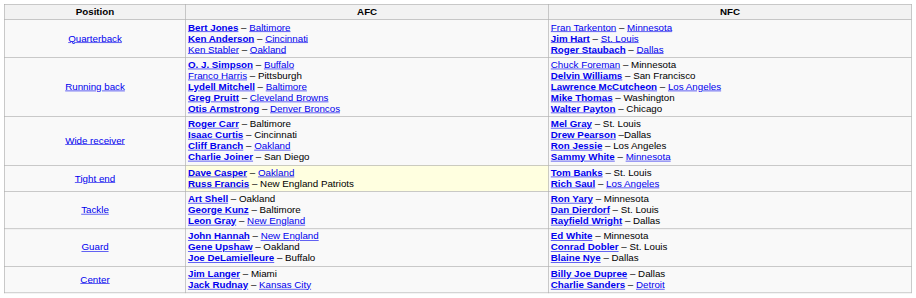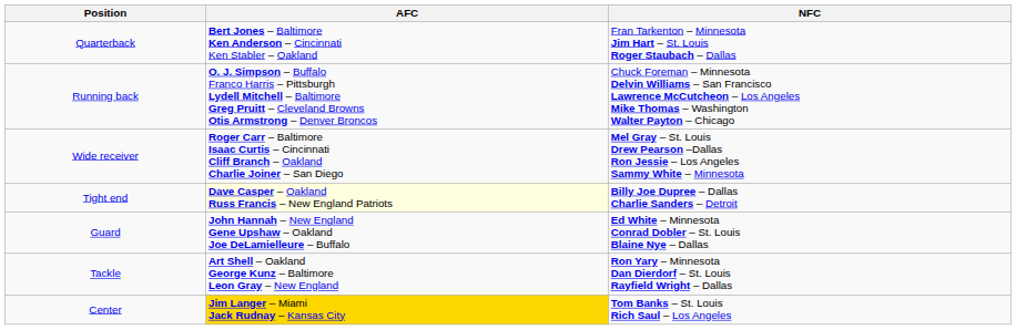 <table class="wikitable" width=75%>
 <tr>
 <th width=20%>Position</th>
 <th width=40%>AFC</th>
 <th width=40%>NFC</th>
 </tr>
 <tr>
 <td align=center><a href='#'>Quarterback</a></td>
 <td><strong><a href='#'>Bert Jones</a></strong> – <a href='#'>Baltimore</a><br><strong><a href='#'>Ken Anderson</a></strong> – <a href='#'>Cincinnati</a><br><a href='#'>Ken Stabler</a> – <a href='#'>Oakland</a></td>
 <td><a href='#'>Fran Tarkenton</a> – <a href='#'>Minnesota</a><br><strong><a href='#'>Jim Hart</a></strong> – <a href='#'>St. Louis</a> <br><strong><a href='#'>Roger Staubach</a></strong> – <a href='#'>Dallas</a><br></td>
 </tr>
 <tr>
 <td align=center><a href='#'>Running back</a></td>
 <td><strong><a href='#'>O. J. Simpson</a></strong> – <a href='#'>Buffalo</a> <br><a href='#'>Franco Harris</a> –  Pittsburgh <br><strong><a href='#'>Lydell Mitchell</a></strong> – <a href='#'>Baltimore</a> <br><strong><a href='#'>Greg Pruitt</a></strong> – <a href='#'>Cleveland Browns</a> <br><strong><a href='#'>Otis Armstrong</a></strong> – <a href='#'>Denver Broncos</a></td>
 <td><a href='#'>Chuck Foreman</a> – Minnesota<br><strong><a href='#'>Delvin Williams</a></strong> – San Francisco<br><strong><a href='#'>Lawrence McCutcheon</a></strong> – <a href='#'>Los Angeles</a><br><strong><a href='#'>Mike Thomas</a></strong> – Washington <br><strong><a href='#'>Walter Payton</a></strong> – Chicago</td>
 </tr>
 <tr>
 <td align=center><a href='#'>Wide receiver</a></td>
 <td><strong><a href='#'>Roger Carr</a></strong> – Baltimore<br><strong><a href='#'>Isaac Curtis</a></strong> – Cincinnati<br><strong><a href='#'>Cliff Branch</a></strong> – <a href='#'>Oakland</a><br><strong><a href='#'>Charlie Joiner</a></strong> –  San Diego</td>
 <td><strong><a href='#'>Mel Gray</a></strong> –  St. Louis<br><strong><a href='#'>Drew Pearson</a></strong> –Dallas<br><strong><a href='#'>Ron Jessie</a></strong> –  Los Angeles<br><strong><a href='#'>Sammy White</a></strong> – <a href='#'>Minnesota</a></td>
 </tr>
 <tr>
 <td align=center><a href='#'>Tight end</a></td>
 <td style="background: lightyellow;"><strong><a href='#'>Dave Casper</a></strong> – <a href='#'>Oakland</a><br><strong><a href='#'>Russ Francis</a></strong> – New England Patriots</td>
-<td><strong><a href='#'>Tom Banks</a></strong> –  St. Louis<br><strong><a href='#'>Rich Saul</a></strong> – <a href='#'>Los Angeles</a></td>
+<td><strong><a href='#'>Billy Joe Dupree</a></strong> –  Dallas<br><strong><a href='#'>Charlie Sanders</a></strong> – <a href='#'>Detroit</a></td>
+</tr>
+<tr>
+<td align=center><a href='#'>Guard</a></td>
+<td><strong><a href='#'>John Hannah</a></strong> – <a href='#'>New England</a><br><strong><a href='#'>Gene Upshaw</a></strong> –  Oakland<br><strong><a href='#'>Joe DeLamielleure</a></strong> –  Buffalo</td>
+<td><strong><a href='#'>Ed White</a></strong> –  Minnesota<br><strong><a href='#'>Conrad Dobler</a></strong> –  St. Louis<br><strong><a href='#'>Blaine Nye</a></strong> –  Dallas</td>
 </tr>
 <tr>
 <td align=center><a href='#'>Tackle</a></td>
 <td><strong><a href='#'>Art Shell</a></strong> –  Oakland<br><strong><a href='#'>George Kunz</a></strong> –  Baltimore<br><strong><a href='#'>Leon Gray</a></strong> – <a href='#'>New England</a></td>
 <td><strong><a href='#'>Ron Yary</a></strong> –  Minnesota<br><strong><a href='#'>Dan Dierdorf</a></strong> –  St. Louis<br><strong><a href='#'>Rayfield Wright</a></strong> –  Dallas</td>
 </tr>
 <tr>
-<td align=center><a href='#'>Guard</a></td>
-<td><strong><a href='#'>John Hannah</a></strong> – <a href='#'>New England</a><br><strong><a href='#'>Gene Upshaw</a></strong> –  Oakland<br><strong><a href='#'>Joe DeLamielleure</a></strong> –  Buffalo</td>
-<td><strong><a href='#'>Ed White</a></strong> –  Minnesota<br><strong><a href='#'>Conrad Dobler</a></strong> –  St. Louis<br><strong><a href='#'>Blaine Nye</a></strong> –  Dallas</td>
-</tr>
-<tr>
 <td align=center><a href='#'>Center</a></td>
-<td><strong><a href='#'>Jim Langer</a></strong> –  Miami<br><strong><a href='#'>Jack Rudnay</a></strong> – <a href='#'>Kansas City</a></td>
-<td><strong><a href='#'>Billy Joe Dupree</a></strong> –  Dallas<br><strong><a href='#'>Charlie Sanders</a></strong> – <a href='#'>Detroit</a></td>
+<td style="background: gold;"><strong><a href='#'>Jim Langer</a></strong> –  Miami<br><strong><a href='#'>Jack Rudnay</a></strong> – <a href='#'>Kansas City</a></td>
+<td><strong><a href='#'>Tom Banks</a></strong> –  St. Louis<br><strong><a href='#'>Rich Saul</a></strong> – <a href='#'>Los Angeles</a></td>
 </tr>
 </table>
